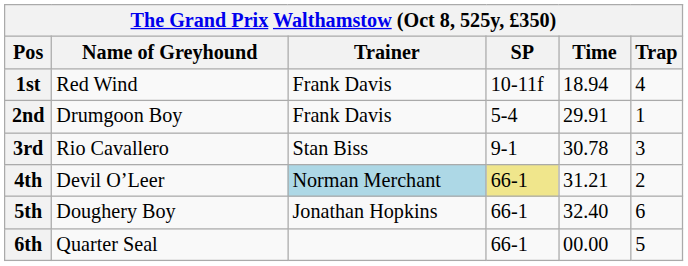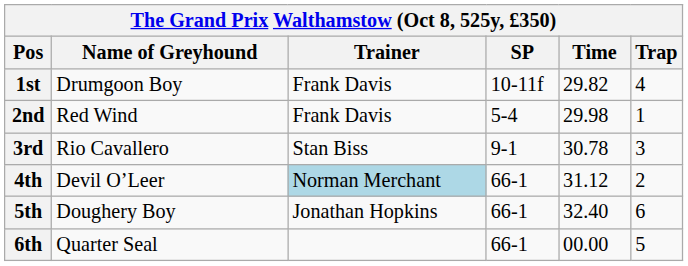 <table class="wikitable">
 <tr>
 <th colspan="6"><a href='#'>The Grand Prix</a> <a href='#'>Walthamstow</a> (Oct 8, 525y, £350)</th>
 </tr>
 <tr>
 <th width=30>Pos</th>
 <th width=180>Name of Greyhound</th>
 <th width=150>Trainer</th>
 <th width=50>SP</th>
 <th width=50>Time</th>
 <th width=30>Trap</th>
 </tr>
 <tr>
 <th>1st</th>
-<td>Red Wind </td>
+<td>Drumgoon Boy</td>
 <td>Frank Davis</td>
 <td>10-11f</td>
-<td>18.94</td>
+<td>29.82</td>
 <td>4</td>
 </tr>
 <tr>
 <th>2nd</th>
-<td>Drumgoon Boy</td>
+<td>Red Wind </td>
 <td>Frank Davis</td>
 <td>5-4</td>
-<td>29.91</td>
+<td>29.98</td>
 <td>1</td>
 </tr>
 <tr>
 <th>3rd</th>
 <td>Rio Cavallero</td>
 <td>Stan Biss</td>
 <td>9-1</td>
 <td>30.78</td>
 <td>3</td>
 </tr>
 <tr>
 <th>4th</th>
 <td>Devil O’Leer</td>
 <td style="background: lightblue;">Norman Merchant</td>
-<td style="background: khaki;">66-1</td>
-<td>31.21</td>
+<td>66-1</td>
+<td>31.12</td>
 <td>2</td>
 </tr>
 <tr>
 <th>5th</th>
 <td>Doughery Boy</td>
 <td>Jonathan Hopkins</td>
 <td>66-1</td>
 <td>32.40</td>
 <td>6</td>
 </tr>
 <tr>
 <th>6th</th>
 <td>Quarter Seal</td>
 <td></td>
 <td>66-1</td>
 <td>00.00</td>
 <td>5</td>
 </tr>
 </table>
